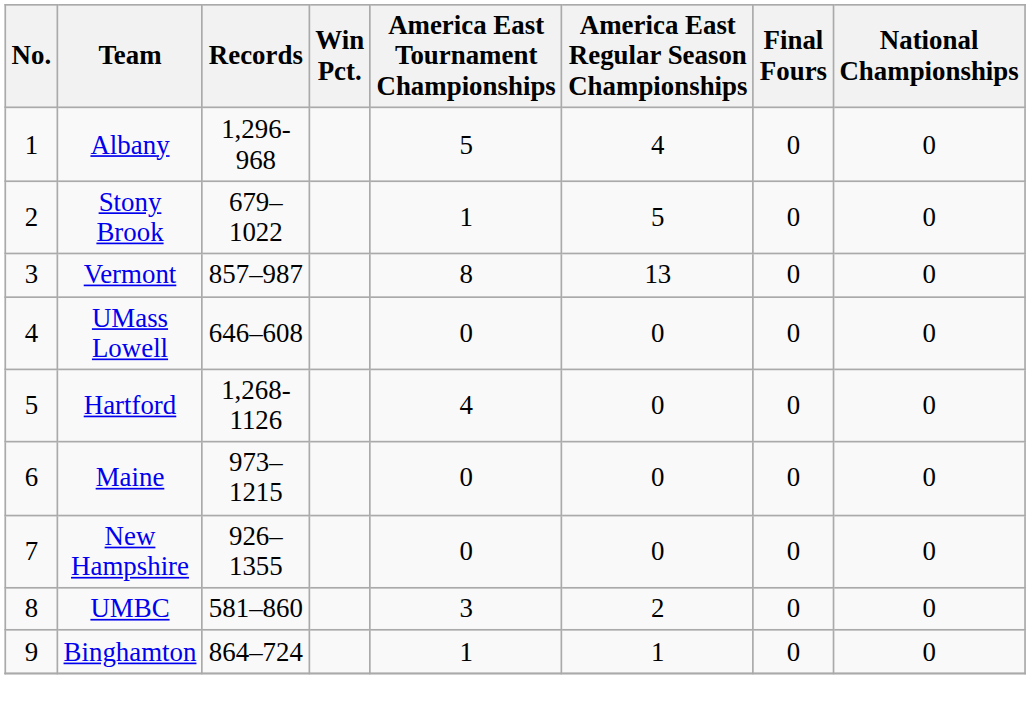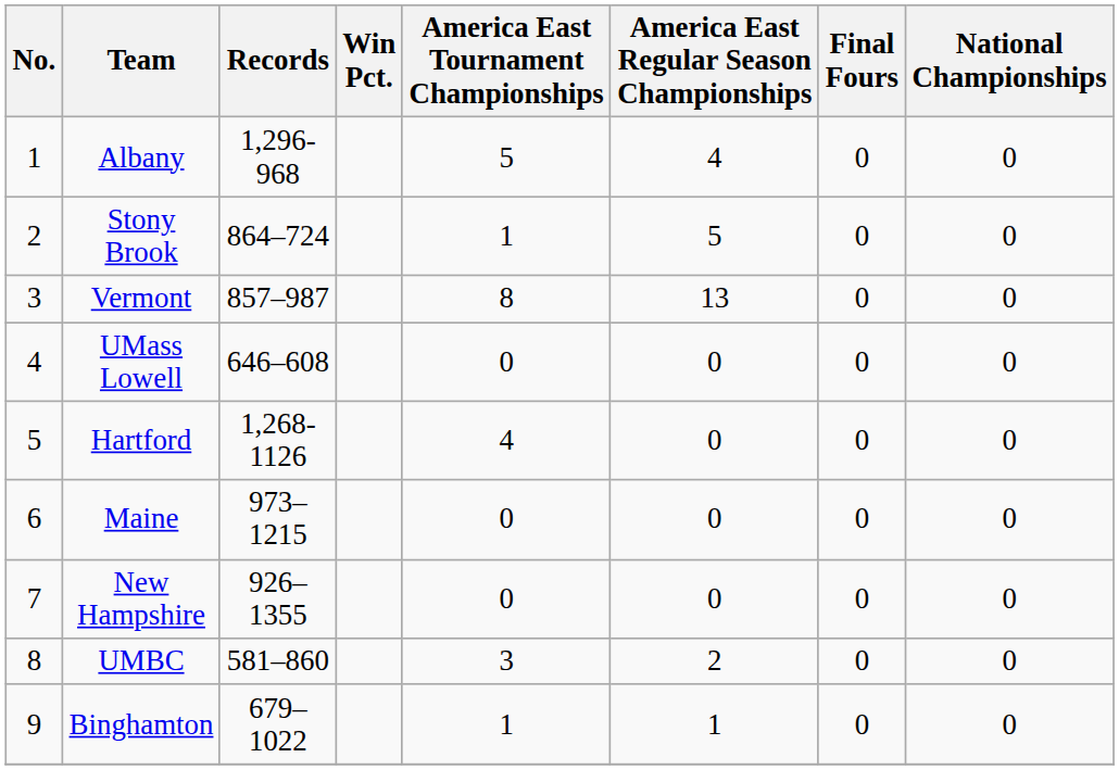 <table class="wikitable sortable" style="text-align:center; margin:1em auto; width:90%">
 <tr>
 <th>No.</th>
 <th>Team</th>
 <th>Records</th>
 <th>Win Pct.</th>
 <th>America East<br>Tournament <br> Championships</th>
 <th>America East <br> Regular Season <br> Championships</th>
 <th>Final Fours</th>
 <th>National <br> Championships</th>
 </tr>
 <tr>
 <td>1</td>
 <td><a href='#'>Albany</a></td>
 <td>1,296-968</td>
 <td></td>
 <td>5</td>
 <td>4</td>
 <td>0</td>
 <td>0</td>
 </tr>
 <tr>
 <td>2</td>
 <td><a href='#'>Stony Brook</a></td>
-<td>679–1022</td>
+<td>864–724</td>
 <td></td>
 <td>1</td>
 <td>5</td>
 <td>0</td>
 <td>0</td>
 </tr>
 <tr>
 <td>3</td>
 <td><a href='#'>Vermont</a></td>
 <td>857–987</td>
 <td></td>
 <td>8</td>
 <td>13</td>
 <td>0</td>
 <td>0</td>
 </tr>
 <tr>
 <td>4</td>
 <td><a href='#'>UMass Lowell</a></td>
 <td>646–608</td>
 <td></td>
 <td>0</td>
 <td>0</td>
 <td>0</td>
 <td>0</td>
 </tr>
 <tr>
 <td>5</td>
 <td><a href='#'>Hartford</a></td>
 <td>1,268-1126</td>
 <td></td>
 <td>4</td>
 <td>0</td>
 <td>0</td>
 <td>0</td>
 </tr>
 <tr>
 <td>6</td>
 <td><a href='#'>Maine</a></td>
 <td>973–1215</td>
 <td></td>
 <td>0</td>
 <td>0</td>
 <td>0</td>
 <td>0</td>
 </tr>
 <tr>
 <td>7</td>
 <td><a href='#'>New Hampshire</a></td>
 <td>926–1355</td>
 <td></td>
 <td>0</td>
 <td>0</td>
 <td>0</td>
 <td>0</td>
 </tr>
 <tr>
 <td>8</td>
 <td><a href='#'>UMBC</a></td>
 <td>581–860</td>
 <td></td>
 <td>3</td>
 <td>2</td>
 <td>0</td>
 <td>0</td>
 </tr>
 <tr>
 <td>9</td>
 <td><a href='#'>Binghamton</a></td>
-<td>864–724</td>
+<td>679–1022</td>
 <td></td>
 <td>1</td>
 <td>1</td>
 <td>0</td>
 <td>0</td>
 </tr>
 <tr>
 </tr>
 </table>
